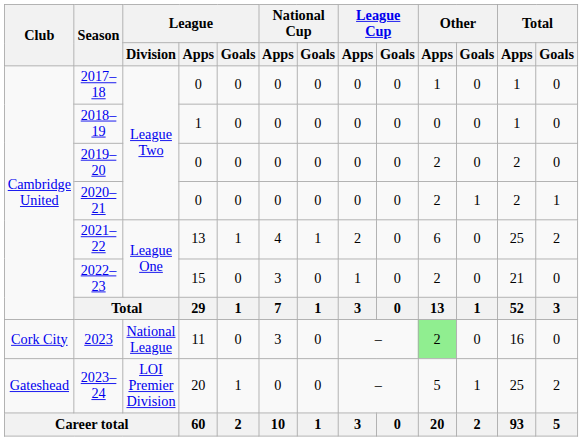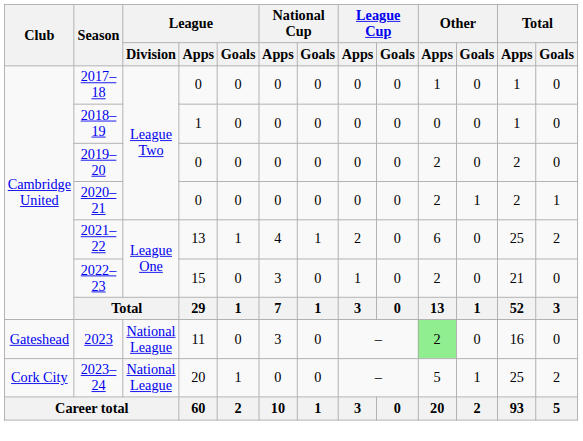 <table class="wikitable" style="text-align: center;">
 <tr>
 <th rowspan="2">Club</th>
 <th rowspan="2">Season</th>
 <th colspan="3">League</th>
 <th colspan="2">National Cup</th>
 <th colspan="2"><a href='#'>League Cup</a></th>
 <th colspan="2">Other</th>
 <th colspan="2">Total</th>
 </tr>
 <tr>
 <th>Division</th>
 <th>Apps</th>
 <th>Goals</th>
 <th>Apps</th>
 <th>Goals</th>
 <th>Apps</th>
 <th>Goals</th>
 <th>Apps</th>
 <th>Goals</th>
 <th>Apps</th>
 <th>Goals</th>
 </tr>
 <tr>
 <td rowspan="7"><a href='#'>Cambridge United</a></td>
 <td><a href='#'>2017–18</a></td>
 <td rowspan="4"><a href='#'>League Two</a></td>
 <td>0</td>
 <td>0</td>
 <td>0</td>
 <td>0</td>
 <td>0</td>
 <td>0</td>
 <td>1</td>
 <td>0</td>
 <td>1</td>
 <td>0</td>
 </tr>
 <tr>
 <td><a href='#'>2018–19</a></td>
 <td>1</td>
 <td>0</td>
 <td>0</td>
 <td>0</td>
 <td>0</td>
 <td>0</td>
 <td>0</td>
 <td>0</td>
 <td>1</td>
 <td>0</td>
 </tr>
 <tr>
 <td><a href='#'>2019–20</a></td>
 <td>0</td>
 <td>0</td>
 <td>0</td>
 <td>0</td>
 <td>0</td>
 <td>0</td>
 <td>2</td>
 <td>0</td>
 <td>2</td>
 <td>0</td>
 </tr>
 <tr>
 <td><a href='#'>2020–21</a></td>
 <td>0</td>
 <td>0</td>
 <td>0</td>
 <td>0</td>
 <td>0</td>
 <td>0</td>
 <td>2</td>
 <td>1</td>
 <td>2</td>
 <td>1</td>
 </tr>
 <tr>
 <td><a href='#'>2021–22</a></td>
 <td rowspan="2"><a href='#'>League One</a></td>
 <td>13</td>
 <td>1</td>
 <td>4</td>
 <td>1</td>
 <td>2</td>
 <td>0</td>
 <td>6</td>
 <td>0</td>
 <td>25</td>
 <td>2</td>
 </tr>
 <tr>
 <td><a href='#'>2022–23</a></td>
 <td>15</td>
 <td>0</td>
 <td>3</td>
 <td>0</td>
 <td>1</td>
 <td>0</td>
 <td>2</td>
 <td>0</td>
 <td>21</td>
 <td>0</td>
 </tr>
 <tr>
 <th colspan="2">Total</th>
 <th>29</th>
 <th>1</th>
 <th>7</th>
 <th>1</th>
 <th>3</th>
 <th>0</th>
 <th>13</th>
 <th>1</th>
 <th>52</th>
 <th>3</th>
 </tr>
 <tr>
-<td><a href='#'>Cork City</a></td>
+<td><a href='#'>Gateshead</a></td>
 <td><a href='#'>2023</a></td>
 <td><a href='#'>National League</a></td>
 <td>11</td>
 <td>0</td>
 <td>3</td>
 <td>0</td>
 <td colspan="2">–</td>
 <td style="background: lightgreen;">2</td>
 <td>0</td>
 <td>16</td>
 <td>0</td>
 </tr>
 <tr>
-<td><a href='#'>Gateshead</a></td>
+<td><a href='#'>Cork City</a></td>
 <td><a href='#'>2023–24</a></td>
-<td><a href='#'>LOI Premier Division</a></td>
+<td><a href='#'>National League</a></td>
 <td>20</td>
 <td>1</td>
 <td>0</td>
 <td>0</td>
 <td colspan="2">–</td>
 <td>5</td>
 <td 0>1</td>
 <td 0>25</td>
 <td>2</td>
 </tr>
 <tr>
 <th colspan="3">Career total</th>
 <th>60</th>
 <th>2</th>
 <th>10</th>
 <th>1</th>
 <th>3</th>
 <th>0</th>
 <th>20</th>
 <th>2</th>
 <th>93</th>
 <th>5</th>
 </tr>
 </table>
